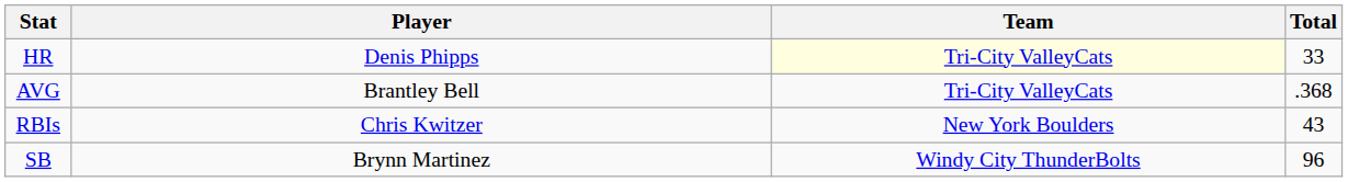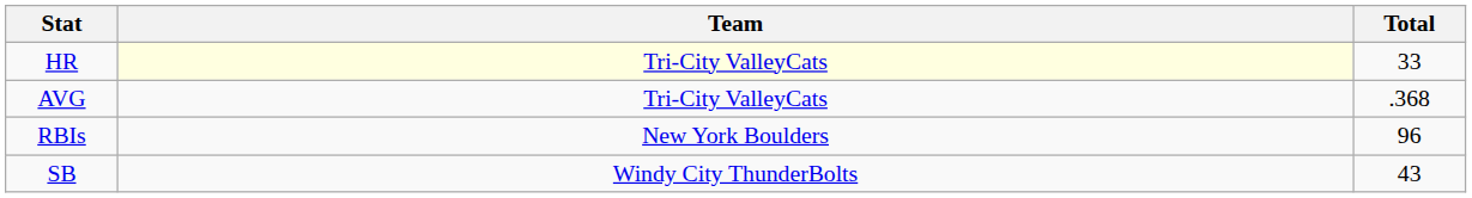 <table class="wikitable"  style="width:50%; text-align:center;">
 <tr>
 <th style="width:5%;">Stat</th>
-<th style="width:55%;">Player</th>
 <th style="width:55%;">Team</th>
 <th style="width:5%;">Total</th>
 </tr>
 <tr>
 <td><a href='#'>HR</a></td>
-<td><a href='#'>Denis Phipps</a></td>
 <td style="background: lightyellow;"><a href='#'>Tri-City ValleyCats</a></td>
 <td>33</td>
 </tr>
 <tr>
 <td><a href='#'>AVG</a></td>
-<td>Brantley Bell</td>
 <td><a href='#'>Tri-City ValleyCats</a></td>
 <td>.368</td>
 </tr>
 <tr>
 <td><a href='#'>RBIs</a></td>
-<td><a href='#'>Chris Kwitzer</a></td>
 <td><a href='#'>New York Boulders</a></td>
-<td>43</td>
+<td>96</td>
 </tr>
 <tr>
 <td><a href='#'>SB</a></td>
-<td>Brynn Martinez</td>
 <td><a href='#'>Windy City ThunderBolts</a></td>
-<td>96</td>
+<td>43</td>
 </tr>
 </table>
